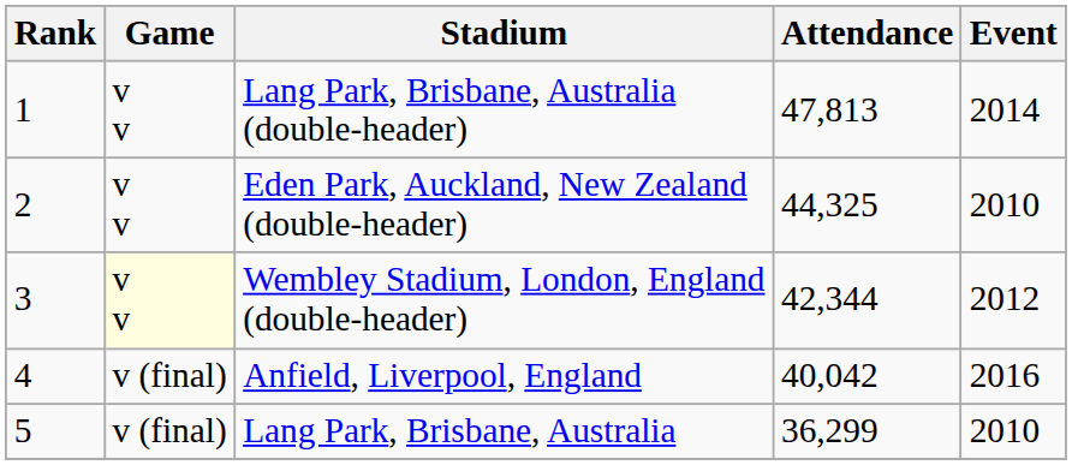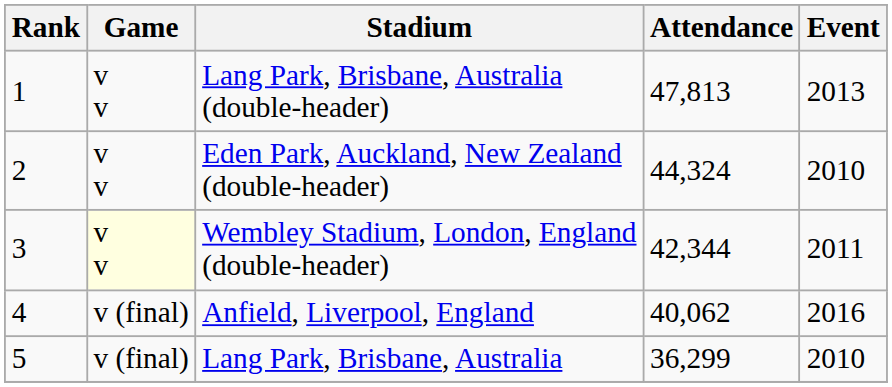 <table class="wikitable sortable">
 <tr>
 <th>Rank</th>
 <th>Game</th>
 <th>Stadium</th>
 <th>Attendance</th>
 <th>Event</th>
 </tr>
 <tr>
 <td>1</td>
 <td> v <br> v </td>
 <td><a href='#'>Lang Park</a>, <a href='#'>Brisbane</a>, <a href='#'>Australia</a><br>(double-header)</td>
 <td>47,813</td>
-<td>2014</td>
+<td>2013</td>
 </tr>
 <tr>
 <td>2</td>
 <td> v <br> v </td>
 <td><a href='#'>Eden Park</a>, <a href='#'>Auckland</a>, <a href='#'>New Zealand</a><br>(double-header)</td>
-<td>44,325</td>
+<td>44,324</td>
 <td>2010</td>
 </tr>
 <tr>
 <td>3</td>
 <td style="background: lightyellow;"> v <br> v </td>
 <td><a href='#'>Wembley Stadium</a>, <a href='#'>London</a>, <a href='#'>England</a><br>(double-header)</td>
 <td>42,344</td>
-<td>2012</td>
+<td>2011</td>
 </tr>
 <tr>
 <td>4</td>
 <td> v  (final)</td>
 <td><a href='#'>Anfield</a>, <a href='#'>Liverpool</a>, <a href='#'>England</a></td>
-<td>40,042</td>
+<td>40,062</td>
 <td>2016</td>
 </tr>
 <tr>
 <td>5</td>
 <td> v  (final)</td>
 <td><a href='#'>Lang Park</a>, <a href='#'>Brisbane</a>, <a href='#'>Australia</a></td>
 <td>36,299</td>
 <td>2010</td>
 </tr>
 <tr>
 </tr>
 </table>
